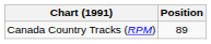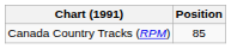 <table class="wikitable sortable">
 <tr>
 <th scope="col">Chart (1991)</th>
 <th scope="col">Position</th>
 </tr>
 <tr>
 <td>Canada Country Tracks (<em><a href='#'>RPM</a></em>)</td>
-<td align="center">89</td>
+<td align="center">85</td>
 </tr>
 </table>
